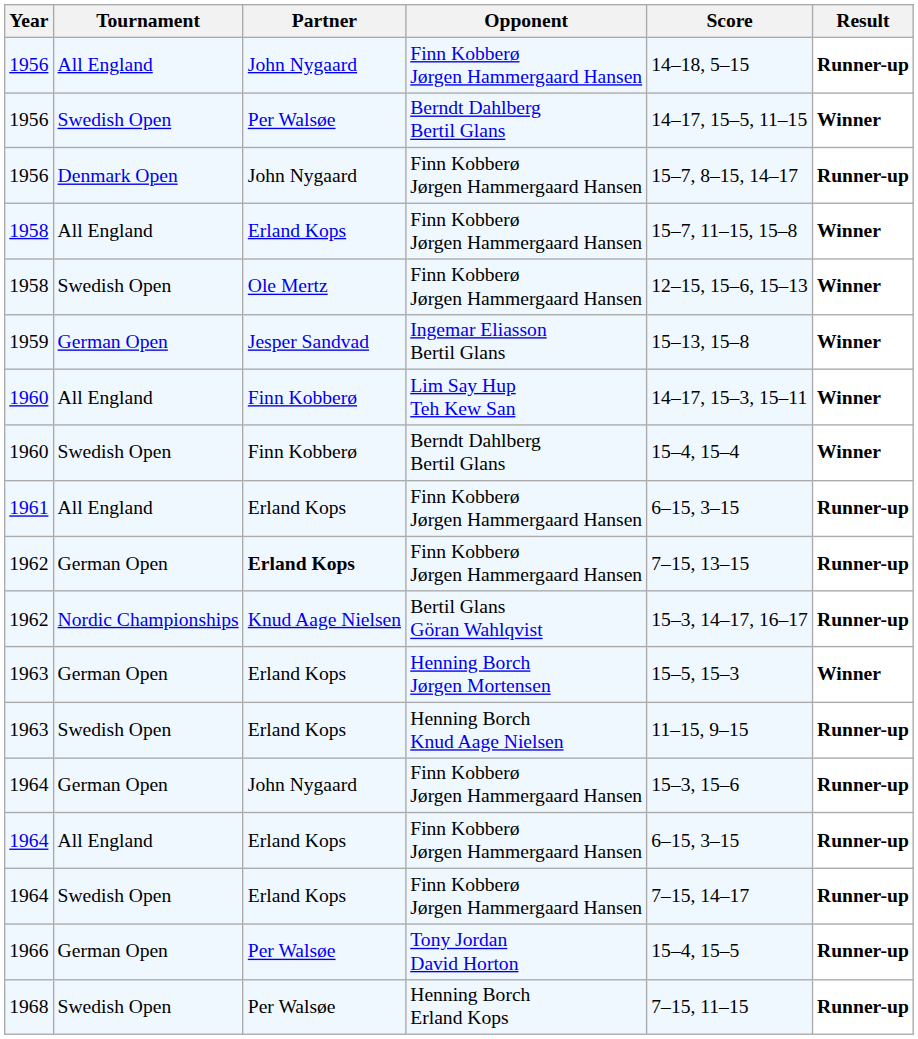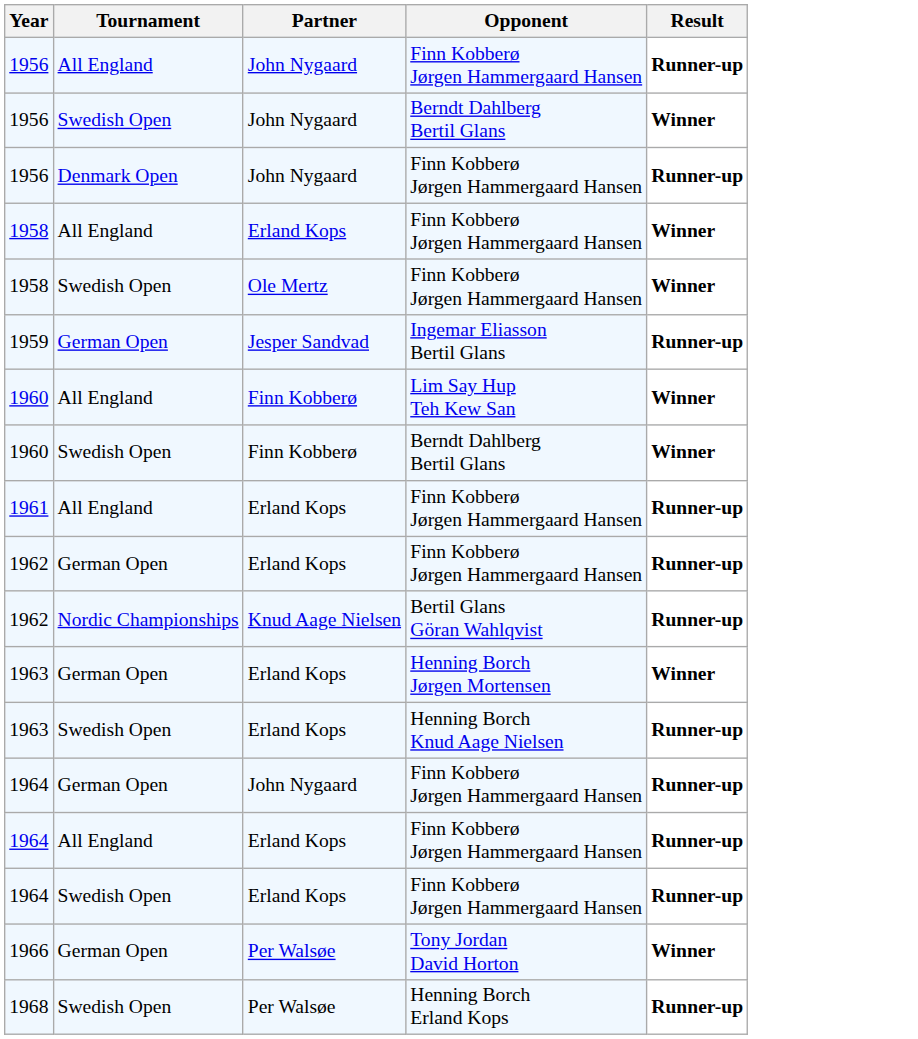 <table class="sortable wikitable" style="font-size: 90%;">
 <tr>
 <th>Year</th>
 <th>Tournament</th>
 <th>Partner</th>
 <th>Opponent</th>
-<th>Score</th>
 <th>Result</th>
 </tr>
 <tr style="background:#f0f8ff;">
 <td align="center"><a href='#'>1956</a></td>
 <td align="left"><a href='#'>All England</a></td>
 <td align="left"> <a href='#'>John Nygaard</a></td>
 <td align="left"> <a href='#'>Finn Kobberø</a><br> <a href='#'>Jørgen Hammergaard Hansen</a></td>
-<td align="left">14–18, 5–15</td>
 <td style="text-align:left; background: white"> <strong>Runner-up</strong></td>
 </tr>
 <tr style="background:#f0f8ff;">
 <td align="center">1956</td>
 <td align="left"><a href='#'>Swedish Open</a></td>
-<td align="left"> <a href='#'>Per Walsøe</a></td>
+<td align="left"> John Nygaard</td>
 <td align="left"> <a href='#'>Berndt Dahlberg</a><br> <a href='#'>Bertil Glans</a></td>
-<td align="left">14–17, 15–5, 11–15</td>
 <td style="text-align:left; background: white"> <strong>Winner</strong></td>
 </tr>
 <tr style="background:#f0f8ff;">
 <td align="center">1956</td>
 <td align="left"><a href='#'>Denmark Open</a></td>
 <td align="left"> John Nygaard</td>
 <td align="left"> Finn Kobberø<br> Jørgen Hammergaard Hansen</td>
-<td align="left">15–7, 8–15, 14–17</td>
 <td style="text-align:left; background: white"> <strong>Runner-up</strong></td>
 </tr>
 <tr style="background:#f0f8ff;">
 <td align="center"><a href='#'>1958</a></td>
 <td align="left">All England</td>
 <td align="left"> <a href='#'>Erland Kops</a></td>
 <td align="left"> Finn Kobberø<br> Jørgen Hammergaard Hansen</td>
-<td align="left">15–7, 11–15, 15–8</td>
 <td style="text-align:left; background:white"> <strong>Winner</strong></td>
 </tr>
 <tr style="background:#f0f8ff;">
 <td align="center">1958</td>
 <td align="left">Swedish Open</td>
 <td align="left"> <a href='#'>Ole Mertz</a></td>
 <td align="left"> Finn Kobberø<br> Jørgen Hammergaard Hansen</td>
-<td align="left">12–15, 15–6, 15–13</td>
 <td style="text-align:left; background: white"> <strong>Winner</strong></td>
 </tr>
 <tr style="background:#f0f8ff;">
 <td align="center">1959</td>
 <td align="left"><a href='#'>German Open</a></td>
 <td align="left"> <a href='#'>Jesper Sandvad</a></td>
 <td align="left"> <a href='#'>Ingemar Eliasson</a><br> Bertil Glans</td>
-<td align="left">15–13, 15–8</td>
-<td style="text-align:left; background: white"> <strong>Winner</strong></td>
+<td style="text-align:left; background: white"> <strong>Runner-up</strong></td>
 </tr>
 <tr style="background:#f0f8ff;">
 <td align="center"><a href='#'>1960</a></td>
 <td align="left">All England</td>
 <td align="left"> <a href='#'>Finn Kobberø</a></td>
 <td align="left"> <a href='#'>Lim Say Hup</a><br> <a href='#'>Teh Kew San</a></td>
-<td align="left">14–17, 15–3, 15–11</td>
 <td style="text-align:left; background: white"> <strong>Winner</strong></td>
 </tr>
 <tr style="background:#f0f8ff;">
 <td align="center">1960</td>
 <td align="left">Swedish Open</td>
 <td align="left"> Finn Kobberø</td>
 <td align="left"> Berndt Dahlberg<br> Bertil Glans</td>
-<td align="left">15–4, 15–4</td>
 <td style="text-align:left; background: white"> <strong>Winner</strong></td>
 </tr>
 <tr style="background:#f0f8ff;">
 <td align="center"><a href='#'>1961</a></td>
 <td align="left">All England</td>
 <td align="left"> Erland Kops</td>
 <td align="left"> Finn Kobberø<br> Jørgen Hammergaard Hansen</td>
-<td align="left">6–15, 3–15</td>
 <td style="text-align:left; background: white"> <strong>Runner-up</strong></td>
 </tr>
 <tr style="background:#f0f8ff;">
 <td align="center">1962</td>
 <td align="left">German Open</td>
-<td align="left"><strong> Erland Kops</strong></td>
+<td align="left"> Erland Kops</td>
 <td align="left"> Finn Kobberø<br> Jørgen Hammergaard Hansen</td>
-<td align="left">7–15, 13–15</td>
 <td style="text-align:left; background:white"> <strong>Runner-up</strong></td>
 </tr>
 <tr style="background:#f0f8ff;">
 <td align="center">1962</td>
 <td align="left"><a href='#'>Nordic Championships</a></td>
 <td align="left"> <a href='#'>Knud Aage Nielsen</a></td>
 <td align="left"> Bertil Glans<br> <a href='#'>Göran Wahlqvist</a></td>
-<td align="left">15–3, 14–17, 16–17</td>
 <td style="text-align:left; background:white"> <strong>Runner-up</strong></td>
 </tr>
 <tr style="background:#f0f8ff;">
 <td align="center">1963</td>
 <td align="left">German Open</td>
 <td align="left"> Erland Kops</td>
 <td align="left"> <a href='#'>Henning Borch</a><br> <a href='#'>Jørgen Mortensen</a></td>
-<td align="left">15–5, 15–3</td>
 <td style="text-align:left; background:white"> <strong>Winner</strong></td>
 </tr>
 <tr style="background:#f0f8ff;">
 <td align="center">1963</td>
 <td align="left">Swedish Open</td>
 <td align="left"> Erland Kops</td>
 <td align="left"> Henning Borch<br> <a href='#'>Knud Aage Nielsen</a></td>
-<td align="left">11–15, 9–15</td>
 <td style="text-align:left; background: white"> <strong>Runner-up</strong></td>
 </tr>
 <tr style="background:#f0f8ff;">
 <td align="center">1964</td>
 <td align="left">German Open</td>
 <td align="left"> John Nygaard</td>
 <td align="left"> Finn Kobberø<br> Jørgen Hammergaard Hansen</td>
-<td align="left">15–3, 15–6</td>
 <td style="text-align:left; background:white"> <strong>Runner-up</strong></td>
 </tr>
 <tr style="background:#f0f8ff;">
 <td align="center"><a href='#'>1964</a></td>
 <td align="left">All England</td>
 <td align="left"> Erland Kops</td>
 <td align="left"> Finn Kobberø<br> Jørgen Hammergaard Hansen</td>
-<td align="left">6–15, 3–15</td>
 <td style="text-align:left; background:white"> <strong>Runner-up</strong></td>
 </tr>
 <tr style="background:#f0f8ff;">
 <td align="center">1964</td>
 <td align="left">Swedish Open</td>
 <td align="left"> Erland Kops</td>
 <td align="left"> Finn Kobberø<br> Jørgen Hammergaard Hansen</td>
-<td align="left">7–15, 14–17</td>
 <td style="text-align:left; background: white"> <strong>Runner-up</strong></td>
 </tr>
 <tr style="background:#f0f8ff;">
 <td align="center">1966</td>
 <td align="left">German Open</td>
 <td align="left"> <a href='#'>Per Walsøe</a></td>
 <td align="left"> <a href='#'>Tony Jordan</a><br> <a href='#'>David Horton</a></td>
-<td align="left">15–4, 15–5</td>
-<td style="text-align:left; background: white"> <strong>Runner-up</strong></td>
+<td style="text-align:left; background: white"> <strong>Winner</strong></td>
 </tr>
 <tr style="background:#f0f8ff;">
 <td align="center">1968</td>
 <td align="left">Swedish Open</td>
 <td align="left"> Per Walsøe</td>
 <td align="left"> Henning Borch<br> Erland Kops</td>
-<td align="left">7–15, 11–15</td>
 <td style="text-align:left; background: white"> <strong>Runner-up</strong></td>
 </tr>
 </table>
